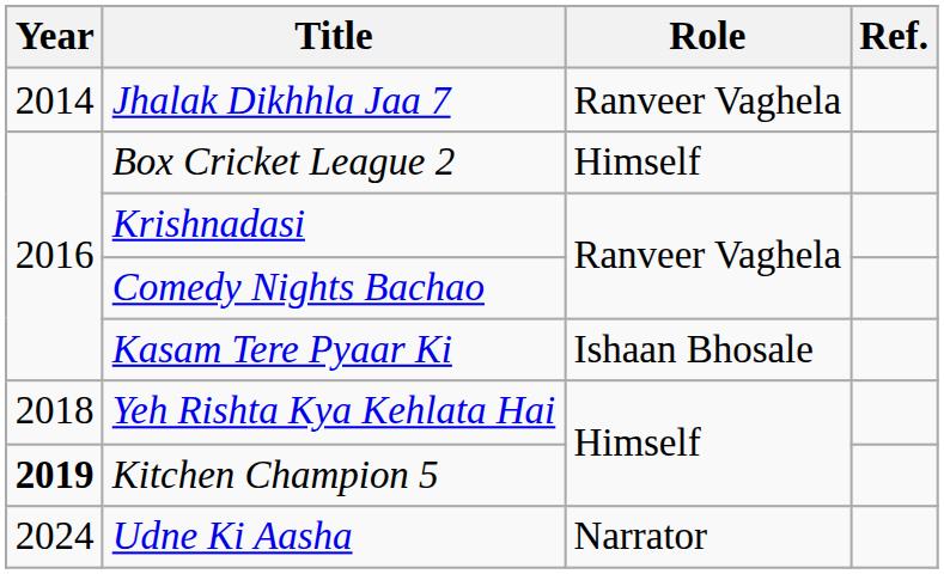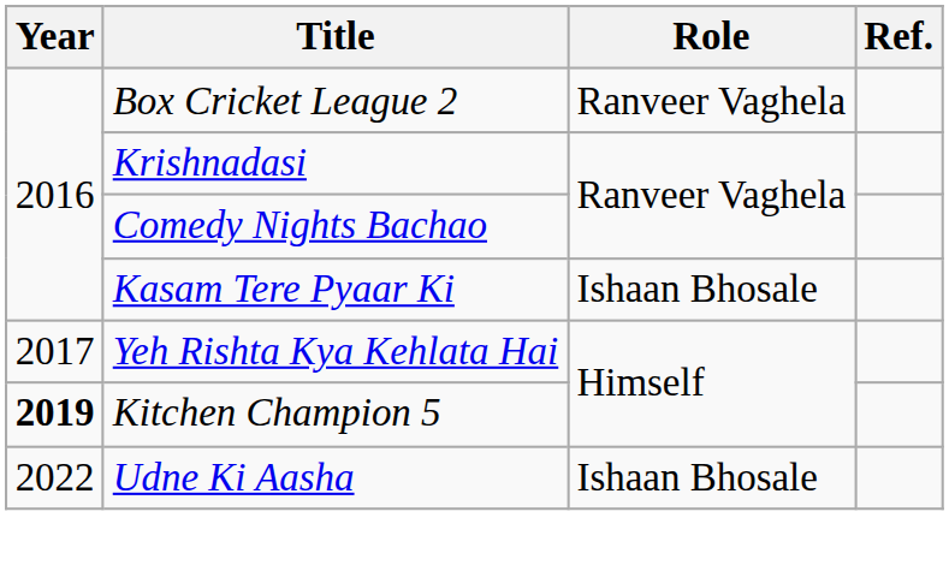 <table class="wikitable">
 <tr>
 <th>Year</th>
 <th>Title</th>
 <th>Role</th>
 <th>Ref.</th>
 </tr>
 <tr>
-<td>2014</td>
-<td><em><a href='#'>Jhalak Dikhhla Jaa 7</a></em></td>
-<td>Ranveer Vaghela</td>
-<td></td>
-</tr>
-<tr>
 <td rowspan="4">2016</td>
 <td><em>Box Cricket League 2</em></td>
-<td>Himself</td>
+<td>Ranveer Vaghela</td>
 <td></td>
 </tr>
 <tr>
 <td><em><a href='#'>Krishnadasi</a></em></td>
 <td rowspan="2">Ranveer Vaghela</td>
 <td></td>
 </tr>
 <tr>
 <td><em><a href='#'>Comedy Nights Bachao</a></em></td>
 <td></td>
 </tr>
 <tr>
 <td><em><a href='#'>Kasam Tere Pyaar Ki</a></em></td>
 <td>Ishaan Bhosale</td>
 <td></td>
 </tr>
 <tr>
-<td>2018</td>
+<td>2017</td>
 <td><em><a href='#'>Yeh Rishta Kya Kehlata Hai</a></em></td>
 <td rowspan="2">Himself</td>
 <td></td>
 </tr>
 <tr>
 <td><strong>2019</strong></td>
 <td><em>Kitchen Champion 5</em></td>
 <td></td>
 </tr>
 <tr>
-<td>2024</td>
+<td>2022</td>
 <td><em><a href='#'>Udne Ki Aasha</a></em></td>
-<td>Narrator</td>
+<td>Ishaan Bhosale</td>
 <td></td>
 </tr>
 </table>
